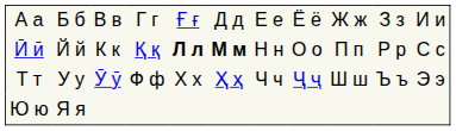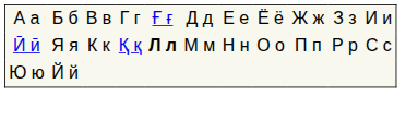 <table cellpadding=4 style="font-size:larger; text-align:center; border-color:black; border-width:1px; border-style:solid; border-collapse:collapse; background-color:#F8F8EF;" summary="Thirty-four letters of the Tajik Cyrillic script, capital and lowercase">
 <tr>
 <td>А а</td>
 <td>Б б</td>
 <td>В в</td>
 <td>Г г</td>
 <td><a href='#'>Ғ ғ</a></td>
 <td>Д д</td>
 <td>Е е</td>
 <td>Ё ё</td>
 <td>Ж ж</td>
 <td>З з</td>
 <td>И и</td>
 </tr>
 <tr>
 <td><a href='#'>Ӣ ӣ</a></td>
-<td>Й й</td>
+<td>Я я</td>
 <td>К к</td>
 <td><a href='#'>Қ қ</a></td>
 <td><strong>Л л</strong></td>
-<td><strong>М м</strong></td>
+<td>М м</td>
 <td>Н н</td>
 <td>О о</td>
 <td>П п</td>
 <td>Р р</td>
 <td>С с</td>
 </tr>
 <tr>
-<td>Т т</td>
-<td>У у</td>
-<td><a href='#'>Ӯ ӯ</a></td>
-<td>Ф ф</td>
-<td>Х х</td>
-<td><a href='#'>Ҳ ҳ</a></td>
-<td>Ч ч</td>
-<td><a href='#'>Ҷ ҷ</a></td>
-<td>Ш ш</td>
-<td>Ъ ъ</td>
-<td>Э э</td>
-</tr>
-<tr>
 <td>Ю ю</td>
-<td>Я я</td>
+<td>Й й</td>
 </tr>
 </table>
